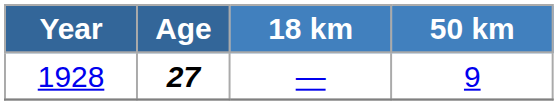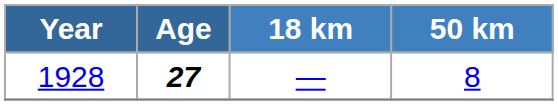 <table class="wikitable" style="font-size:95%; text-align:center; border:grey solid 1px; border-collapse:collapse; background:#ffffff;">
 <tr>
 <th style="background-color:#369; color:white; width:60px;"> Year </th>
 <th style="background-color:#369; color:white; width:40px;"> Age </th>
 <th style="background-color:#4180be; color:white; width:75px;"> 18 km </th>
 <th style="background-color:#4180be; color:white; width:75px;"> 50 km </th>
 </tr>
 <tr>
 <td><a href='#'>1928</a></td>
 <td><strong><em>27</em></strong></td>
 <td><a href='#'>—</a></td>
-<td><a href='#'>9</a></td>
+<td><a href='#'>8</a></td>
 </tr>
 <tr>
 </tr>
 </table>
